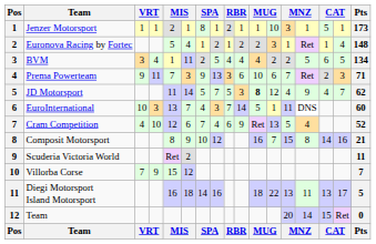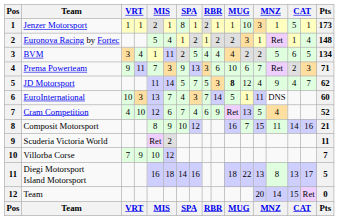 <table class="wikitable" style="font-size: 85%; text-align:center">
 <tr valign="top">
 <th valign="middle">Pos</th>
 <th valign="middle">Team</th>
 <th colspan=2><a href='#'>VRT</a><br></th>
 <th colspan=2><a href='#'>MIS</a><br></th>
 <th colspan=2><a href='#'>SPA</a><br></th>
 <th colspan=2><a href='#'>RBR</a><br></th>
 <th colspan=2><a href='#'>MUG</a><br></th>
 <th colspan=2><a href='#'>MNZ</a><br></th>
 <th colspan=2><a href='#'>CAT</a><br></th>
 <th valign="middle">Pts</th>
 </tr>
 <tr>
 <th>1</th>
 <td align=left> <a href='#'>Jenzer Motorsport</a></td>
 <td style="background:#ffffbf;">1</td>
 <td style="background:#ffffbf;">1</td>
 <td style="background:#dfdfdf;">2</td>
 <td style="background:#ffffbf;">1</td>
 <td style="background:#dfffdf;">8</td>
 <td style="background:#ffffbf;">1</td>
 <td style="background:#dfdfdf;">2</td>
 <td style="background:#ffffbf;">1</td>
 <td style="background:#ffffbf;">1</td>
 <td style="background:#dfffdf;">10</td>
 <td style="background:#ffdf9f;">3</td>
 <td style="background:#ffffbf;">1</td>
 <td style="background:#dfffdf;">5</td>
 <td style="background:#ffffbf;">1</td>
 <th>173</th>
 </tr>
 <tr>
 <th>2</th>
 <td align=left> <a href='#'>Euronova Racing</a> by <a href='#'>Fortec</a></td>
 <td></td>
 <td></td>
 <td style="background:#dfffdf;">5</td>
 <td style="background:#dfffdf;">4</td>
 <td style="background:#ffffbf;">1</td>
 <td style="background:#dfdfdf;">2</td>
 <td style="background:#ffffbf;">1</td>
 <td style="background:#dfdfdf;">2</td>
 <td style="background:#dfdfdf;">2</td>
 <td style="background:#ffdf9f;">3</td>
 <td style="background:#ffffbf;">1</td>
 <td style="background:#efcfff;">Ret</td>
 <td style="background:#ffffbf;">1</td>
 <td style="background:#dfffdf;">4</td>
 <th>148</th>
 </tr>
 <tr>
 <th>3</th>
 <td align=left> <a href='#'>BVM</a></td>
 <td style="background:#ffdf9f;">3</td>
 <td style="background:#dfffdf;">4</td>
 <td style="background:#ffffbf;">1</td>
 <td style="background:#cfcfff;">11</td>
 <td style="background:#dfdfdf;">2</td>
 <td style="background:#dfffdf;">5</td>
 <td style="background:#dfffdf;">4</td>
 <td style="background:#dfffdf;">4</td>
 <td style="background:#ffdf9f;">4</td>
 <td style="background:#dfdfdf;">2</td>
 <td style="background:#dfdfdf;">2</td>
 <td style="background:#dfffdf;">5</td>
 <td style="background:#dfffdf;">6</td>
 <td style="background:#dfffdf;">5</td>
 <th>134</th>
 </tr>
 <tr>
 <th>4</th>
 <td align=left> <a href='#'>Prema Powerteam</a></td>
 <td style="background:#dfffdf;">9</td>
 <td style="background:#cfcfff;">11</td>
 <td style="background:#dfffdf;">7</td>
 <td style="background:#ffdf9f;">3</td>
 <td style="background:#dfffdf;">9</td>
 <td style="background:#cfcfff;">13</td>
 <td style="background:#ffdf9f;">3</td>
 <td style="background:#dfffdf;">6</td>
 <td style="background:#dfffdf;">10</td>
 <td style="background:#dfffdf;">6</td>
 <td style="background:#dfffdf;">7</td>
 <td style="background:#efcfff;">Ret</td>
 <td style="background:#dfdfdf;">2</td>
 <td style="background:#ffdf9f;">3</td>
 <th>71</th>
 </tr>
 <tr>
 <th>5</th>
 <td align=left> <a href='#'>JD Motorsport</a></td>
 <td></td>
 <td></td>
 <td style="background:#cfcfff;">11</td>
 <td style="background:#cfcfff;">14</td>
 <td style="background:#dfffdf;">5</td>
 <td style="background:#dfffdf;">7</td>
 <td style="background:#dfffdf;">5</td>
 <td style="background:#ffdf9f;">3</td>
 <td style="background:#dfffdf;"><strong>8</strong></td>
 <td style="background:#dfffdf;">12</td>
 <td style="background:#dfffdf;">4</td>
 <td style="background:#dfffdf;">9</td>
 <td style="background:#dfffdf;">4</td>
 <td style="background:#dfffdf;">7</td>
 <th>62</th>
 </tr>
 <tr>
 <th>6</th>
 <td align=left> <a href='#'>EuroInternational</a></td>
 <td style="background:#dfffdf;">10</td>
 <td style="background:#ffdf9f;">3</td>
 <td style="background:#cfcfff;">13</td>
 <td style="background:#dfffdf;">7</td>
 <td style="background:#dfffdf;">4</td>
 <td style="background:#ffdf9f;">3</td>
 <td style="background:#dfffdf;">7</td>
 <td style="background:#cfcfff;">14</td>
 <td style="background:#dfffdf;">5</td>
 <td style="background:#ffffbf;">1</td>
 <td style="background:#cfcfff;">11</td>
 <td style="background:#ffffff;">DNS</td>
 <td></td>
 <td></td>
 <th>60</th>
 </tr>
 <tr>
 <th>7</th>
 <td align=left> <a href='#'>Cram Competition</a></td>
 <td style="background:#dfffdf;">4</td>
 <td style="background:#dfffdf;">10</td>
 <td style="background:#cfcfff;">12</td>
 <td style="background:#dfffdf;">6</td>
 <td style="background:#dfffdf;">7</td>
 <td style="background:#dfffdf;">4</td>
 <td style="background:#dfffdf;">6</td>
 <td style="background:#dfffdf;">9</td>
 <td style="background:#efcfff;">Ret</td>
 <td style="background:#cfcfff;">13</td>
 <td style="background:#dfffdf;">5</td>
 <td style="background:#ffdf9f;">4</td>
 <td></td>
 <td></td>
 <th>52</th>
 </tr>
 <tr>
 <th>8</th>
 <td align=left> Composit Motorsport</td>
 <td></td>
 <td></td>
 <td style="background:#dfffdf;">8</td>
 <td style="background:#dfffdf;">9</td>
 <td style="background:#dfffdf;">10</td>
 <td style="background:#cfcfff;">12</td>
 <td></td>
 <td></td>
 <td style="background:#cfcfff;">16</td>
 <td style="background:#dfffdf;">7</td>
 <td style="background:#cfcfff;">15</td>
-<td style="background:#dfffdf;">8</td>
+<td style="background:#dfffdf;">11</td>
 <td style="background:#cfcfff;">14</td>
 <td style="background:#cfcfff;">16</td>
 <th>21</th>
 </tr>
 <tr>
 <th>9</th>
 <td align=left> Scuderia Victoria World</td>
 <td></td>
 <td></td>
 <td style="background:#efcfff;">Ret</td>
 <td style="background:#dfdfdf;">2</td>
 <td></td>
 <td></td>
 <td></td>
 <td></td>
 <td></td>
 <td></td>
 <td></td>
 <td></td>
 <td></td>
 <td></td>
 <th>11</th>
 </tr>
 <tr>
 <th>10</th>
 <td align=left> Villorba Corse</td>
 <td style="background:#dfffdf;">7</td>
 <td style="background:#dfffdf;">9</td>
-<td style="background:#dfffdf;">15</td>
+<td style="background:#dfffdf;">10</td>
 <td style="background:#cfcfff;">12</td>
 <td></td>
 <td></td>
 <td></td>
 <td></td>
 <td></td>
 <td></td>
 <td></td>
 <td></td>
 <td></td>
 <td></td>
 <th>7</th>
 </tr>
 <tr>
 <th>11</th>
 <td align=left> Diegi Motorsport<br> Island Motorsport</td>
 <td></td>
 <td></td>
 <td style="background:#cfcfff;">16</td>
 <td style="background:#cfcfff;">18</td>
 <td style="background:#cfcfff;">14</td>
 <td style="background:#cfcfff;">16</td>
 <td></td>
 <td></td>
 <td style="background:#cfcfff;">18</td>
 <td style="background:#cfcfff;">22</td>
 <td style="background:#cfcfff;">13</td>
-<td style="background:#dfffdf;">11</td>
+<td style="background:#dfffdf;">8</td>
 <td style="background:#cfcfff;">13</td>
 <td style="background:#cfcfff;">17</td>
 <th>5</th>
 </tr>
 <tr>
 <th>12</th>
 <td align=left> Team </td>
 <td></td>
 <td></td>
 <td></td>
 <td></td>
 <td></td>
 <td></td>
 <td></td>
 <td></td>
 <td></td>
 <td></td>
 <td style="background:#cfcfff;">20</td>
 <td style="background:#cfcfff;">14</td>
 <td style="background:#cfcfff;">15</td>
 <td style="background:#efcfff;">Ret</td>
 <th>0</th>
 </tr>
 <tr valign="top">
 <th valign="middle">Pos</th>
 <th valign="middle">Team</th>
 <th colspan=2><a href='#'>VRT</a><br></th>
 <th colspan=2><a href='#'>MIS</a><br></th>
 <th colspan=2><a href='#'>SPA</a><br></th>
 <th colspan=2><a href='#'>RBR</a><br></th>
 <th colspan=2><a href='#'>MUG</a><br></th>
 <th colspan=2><a href='#'>MNZ</a><br></th>
 <th colspan=2><a href='#'>CAT</a><br></th>
 <th valign="middle">Pts</th>
 </tr>
 </table>
